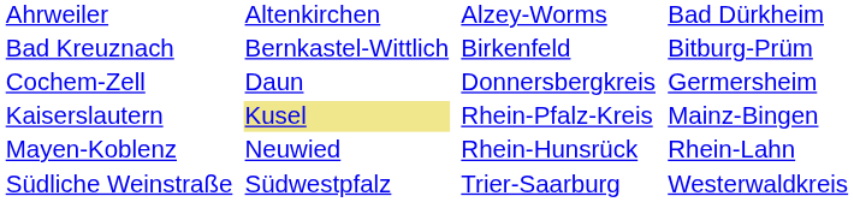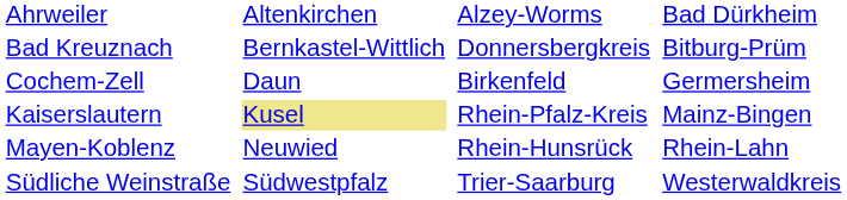 <table align="center">
 <tr>
 <td></td>
 <td><a href='#'>Ahrweiler</a></td>
 <td></td>
 <td><a href='#'>Altenkirchen</a></td>
 <td></td>
 <td><a href='#'>Alzey-Worms</a></td>
 <td></td>
 <td><a href='#'>Bad Dürkheim</a></td>
 </tr>
 <tr>
 <td></td>
 <td><a href='#'>Bad Kreuznach</a></td>
 <td></td>
 <td><a href='#'>Bernkastel-Wittlich</a></td>
 <td></td>
-<td><a href='#'>Birkenfeld</a></td>
+<td><a href='#'>Donnersbergkreis</a></td>
 <td></td>
 <td><a href='#'>Bitburg-Prüm</a></td>
 </tr>
 <tr>
 <td></td>
 <td><a href='#'>Cochem-Zell</a></td>
 <td></td>
 <td><a href='#'>Daun</a></td>
 <td></td>
-<td><a href='#'>Donnersbergkreis</a></td>
+<td><a href='#'>Birkenfeld</a></td>
 <td></td>
 <td><a href='#'>Germersheim</a></td>
 </tr>
 <tr>
 <td></td>
 <td><a href='#'>Kaiserslautern</a></td>
 <td></td>
 <td style="background: khaki;"><a href='#'>Kusel</a></td>
 <td></td>
 <td><a href='#'>Rhein-Pfalz-Kreis</a></td>
 <td></td>
 <td><a href='#'>Mainz-Bingen</a></td>
 </tr>
 <tr>
 <td></td>
 <td><a href='#'>Mayen-Koblenz</a></td>
 <td></td>
 <td><a href='#'>Neuwied</a></td>
 <td></td>
 <td><a href='#'>Rhein-Hunsrück</a></td>
 <td></td>
 <td><a href='#'>Rhein-Lahn</a></td>
 </tr>
 <tr>
 <td></td>
 <td><a href='#'>Südliche Weinstraße</a></td>
 <td></td>
 <td><a href='#'>Südwestpfalz</a></td>
 <td></td>
 <td><a href='#'>Trier-Saarburg</a></td>
 <td></td>
 <td><a href='#'>Westerwaldkreis</a></td>
 </tr>
 </table>
